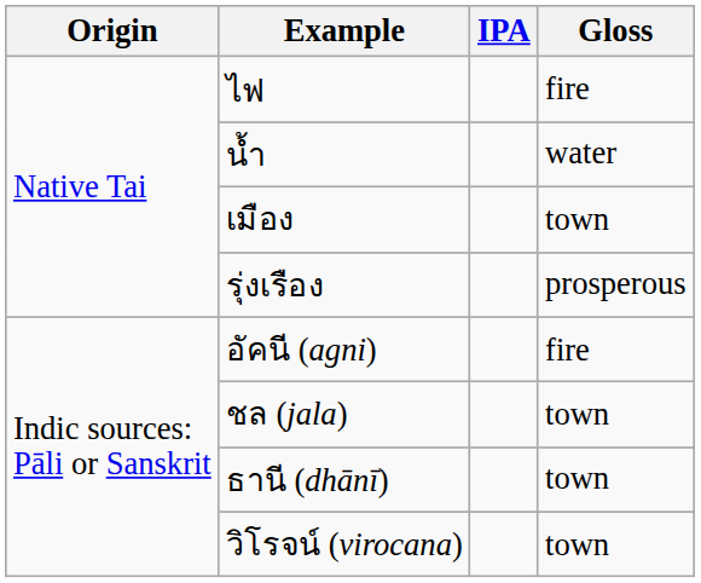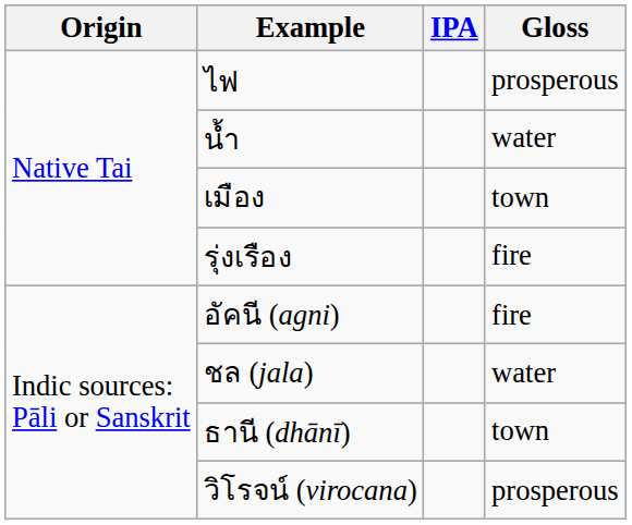 <table class="wikitable">
 <tr>
 <th>Origin</th>
 <th>Example</th>
 <th><a href='#'>IPA</a></th>
 <th>Gloss</th>
 </tr>
 <tr>
 <td rowspan=4><a href='#'>Native Tai</a></td>
 <td lang=th>ไฟ</td>
 <td></td>
-<td>fire</td>
+<td>prosperous</td>
 </tr>
 <tr>
 <td lang=th>น้ำ</td>
 <td></td>
 <td>water</td>
 </tr>
 <tr>
 <td lang=th>เมือง</td>
 <td></td>
 <td>town</td>
 </tr>
 <tr>
 <td lang=th>รุ่งเรือง</td>
 <td></td>
-<td>prosperous</td>
+<td>fire</td>
 </tr>
 <tr>
 <td rowspan=4>Indic sources:<br> <a href='#'>Pāli</a> or <a href='#'>Sanskrit</a></td>
 <td lang=th>อัคนี (<em>agni</em>)</td>
 <td></td>
 <td>fire</td>
 </tr>
 <tr>
 <td lang=th>ชล (<em>jala</em>)</td>
 <td></td>
-<td>town</td>
+<td>water</td>
 </tr>
 <tr>
 <td lang=th>ธานี (<em>dhānī</em>)</td>
 <td></td>
 <td>town</td>
 </tr>
 <tr>
 <td lang=th>วิโรจน์ (<em>virocana</em>)</td>
 <td></td>
-<td>town</td>
+<td>prosperous</td>
 </tr>
 </table>
